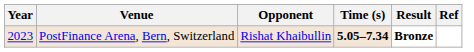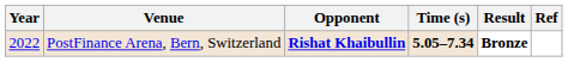 <table class="sortable wikitable" style="font-size: 90%;">
 <tr>
 <th>Year</th>
 <th>Venue</th>
 <th>Opponent</th>
 <th>Time (s)</th>
 <th>Result</th>
 <th>Ref</th>
 </tr>
 <tr style="background:#F3E6D7">
-<td align="center"><a href='#'>2023</a></td>
+<td align="center"><a href='#'>2022</a></td>
 <td align="left"><a href='#'>PostFinance Arena</a>, <a href='#'>Bern</a>, Switzerland</td>
-<td align="left"> <a href='#'>Rishat Khaibullin</a></td>
+<td align="left"><strong> <a href='#'>Rishat Khaibullin</a></strong></td>
 <td align="left"><strong>5.05–7.34</strong></td>
 <td style="text-align:left; background:white"> <strong>Bronze</strong></td>
 <td style="text-align:center; background:white"></td>
 </tr>
 </table>
